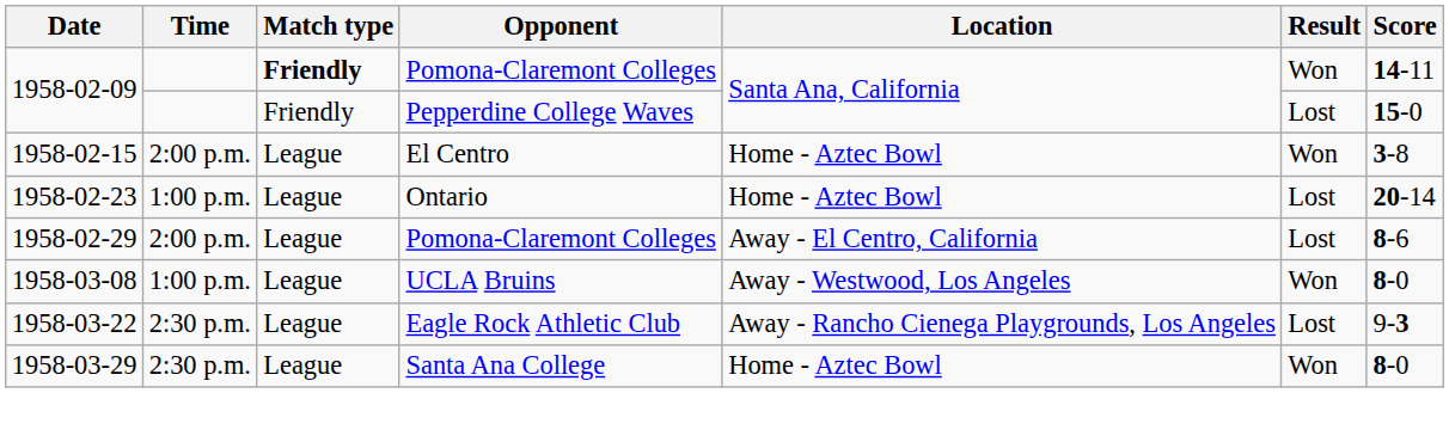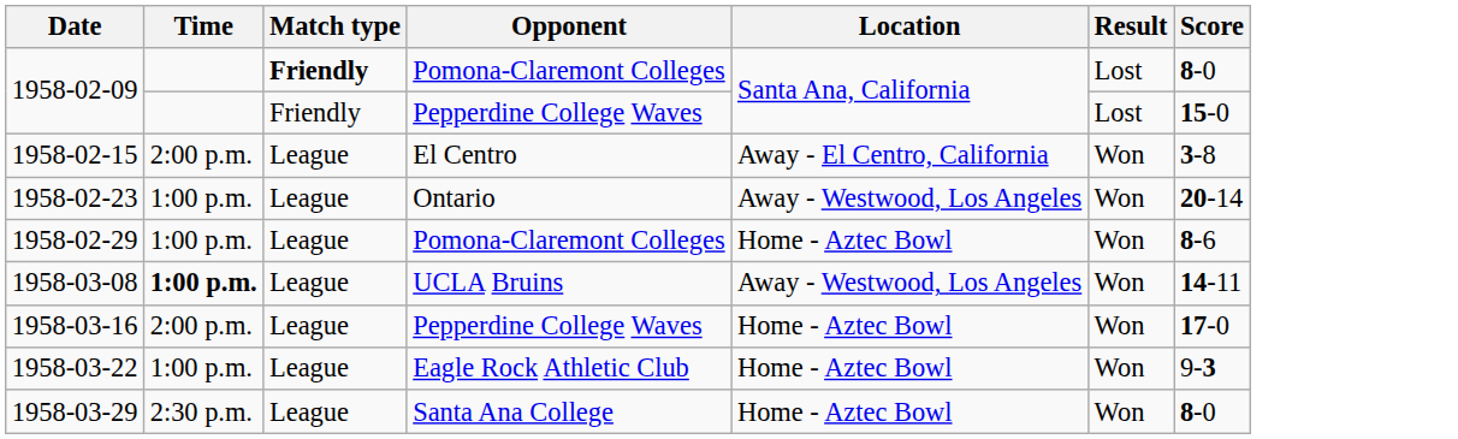 <table class="wikitable">
 <tr>
 <th>Date</th>
 <th>Time</th>
 <th>Match type</th>
 <th>Opponent</th>
 <th>Location</th>
 <th>Result</th>
 <th>Score</th>
 </tr>
 <tr>
 <td rowspan="2">1958-02-09</td>
 <td></td>
 <td><strong>Friendly</strong></td>
 <td><a href='#'>Pomona-Claremont Colleges</a></td>
 <td rowspan="2"><a href='#'>Santa Ana, California</a></td>
-<td>Won</td>
-<td center><strong>14</strong>-11</td>
+<td>Lost</td>
+<td center><strong>8</strong>-0</td>
 </tr>
 <tr>
 <td></td>
 <td>Friendly</td>
 <td><a href='#'>Pepperdine College</a> <a href='#'>Waves</a></td>
 <td>Lost</td>
 <td center><strong>15</strong>-0</td>
 </tr>
 <tr>
 <td>1958-02-15</td>
 <td>2:00 p.m.</td>
 <td>League</td>
 <td>El Centro </td>
-<td>Home - <a href='#'>Aztec Bowl</a></td>
+<td>Away - <a href='#'>El Centro, California</a></td>
 <td>Won</td>
 <td center><strong>3</strong>-8</td>
 </tr>
 <tr>
 <td>1958-02-23</td>
 <td>1:00 p.m.</td>
 <td>League</td>
 <td>Ontario </td>
-<td>Home - <a href='#'>Aztec Bowl</a></td>
-<td>Lost</td>
+<td>Away - <a href='#'>Westwood, Los Angeles</a></td>
+<td>Won</td>
 <td center><strong>20</strong>-14</td>
 </tr>
 <tr>
 <td>1958-02-29</td>
-<td>2:00 p.m.</td>
+<td>1:00 p.m.</td>
 <td>League</td>
 <td><a href='#'>Pomona-Claremont Colleges</a></td>
-<td>Away - <a href='#'>El Centro, California</a></td>
-<td>Lost</td>
+<td>Home - <a href='#'>Aztec Bowl</a></td>
+<td>Won</td>
 <td center><strong>8</strong>-6</td>
 </tr>
 <tr>
 <td>1958-03-08</td>
-<td>1:00 p.m.</td>
+<td><strong>1:00 p.m.</strong></td>
 <td>League</td>
 <td><a href='#'>UCLA</a> <a href='#'>Bruins</a></td>
 <td>Away - <a href='#'>Westwood, Los Angeles</a></td>
 <td>Won</td>
-<td center><strong>8</strong>-0</td>
+<td center><strong>14</strong>-11</td>
+</tr>
+<tr>
+<td>1958-03-16</td>
+<td>2:00 p.m.</td>
+<td>League</td>
+<td><a href='#'>Pepperdine College</a> <a href='#'>Waves</a></td>
+<td>Home - <a href='#'>Aztec Bowl</a></td>
+<td>Won</td>
+<td center><strong>17</strong>-0</td>
 </tr>
 <tr>
 <td>1958-03-22</td>
-<td>2:30 p.m.</td>
+<td>1:00 p.m.</td>
 <td>League</td>
 <td><a href='#'>Eagle Rock</a> <a href='#'>Athletic Club</a></td>
-<td>Away - <a href='#'>Rancho Cienega Playgrounds</a>, <a href='#'>Los Angeles</a></td>
-<td>Lost</td>
+<td>Home - <a href='#'>Aztec Bowl</a></td>
+<td>Won</td>
 <td center>9-<strong>3</strong></td>
 </tr>
 <tr>
 <td>1958-03-29</td>
 <td>2:30 p.m.</td>
 <td>League</td>
 <td><a href='#'>Santa Ana College</a></td>
 <td>Home - <a href='#'>Aztec Bowl</a></td>
 <td>Won</td>
 <td center><strong>8</strong>-0</td>
 </tr>
 </table>
